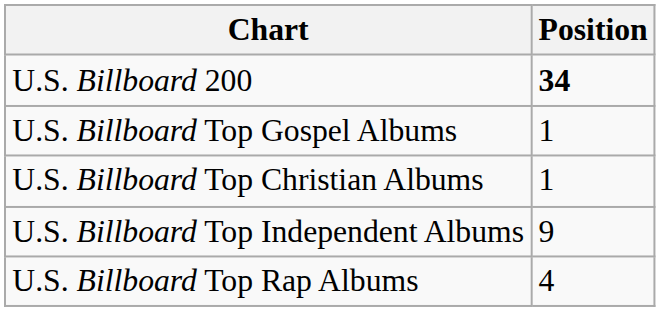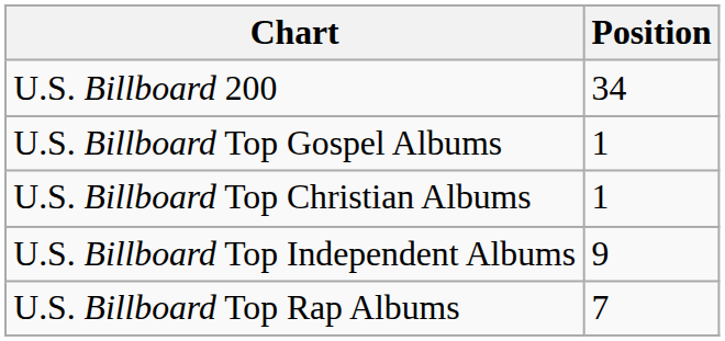 <table class="wikitable">
 <tr>
 <th align="left">Chart</th>
 <th align="left">Position</th>
 </tr>
 <tr>
 <td align="left">U.S. <em>Billboard</em> 200</td>
-<td align="left"><strong>34</strong></td>
+<td align="left">34</td>
 </tr>
 <tr>
 <td align="left">U.S. <em>Billboard</em> Top Gospel Albums</td>
 <td align="left">1</td>
 </tr>
 <tr>
 <td align="left">U.S. <em>Billboard</em> Top Christian Albums</td>
 <td align="left">1</td>
 </tr>
 <tr>
 <td align="left">U.S. <em>Billboard</em> Top Independent Albums</td>
 <td align="left">9</td>
 </tr>
 <tr>
 <td align="left">U.S. <em>Billboard</em> Top Rap Albums</td>
-<td align="left">4</td>
+<td align="left">7</td>
 </tr>
 </table>
